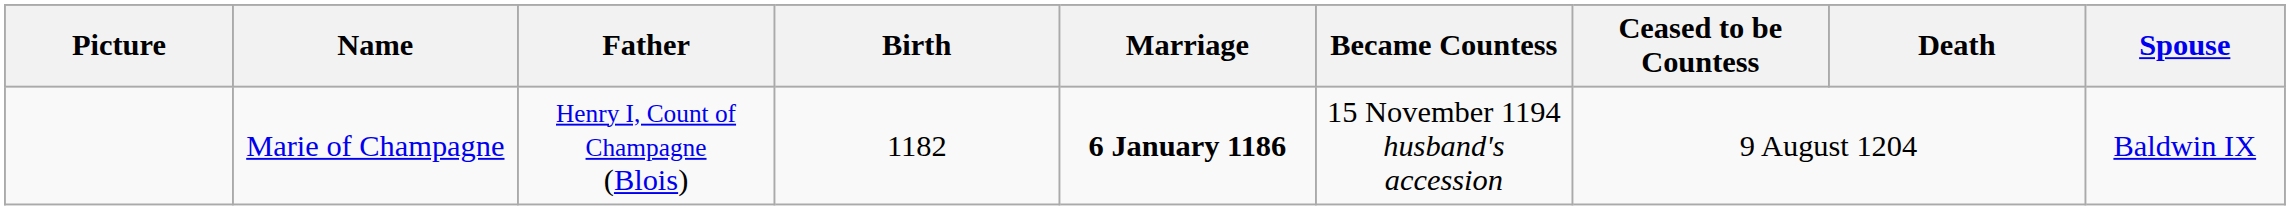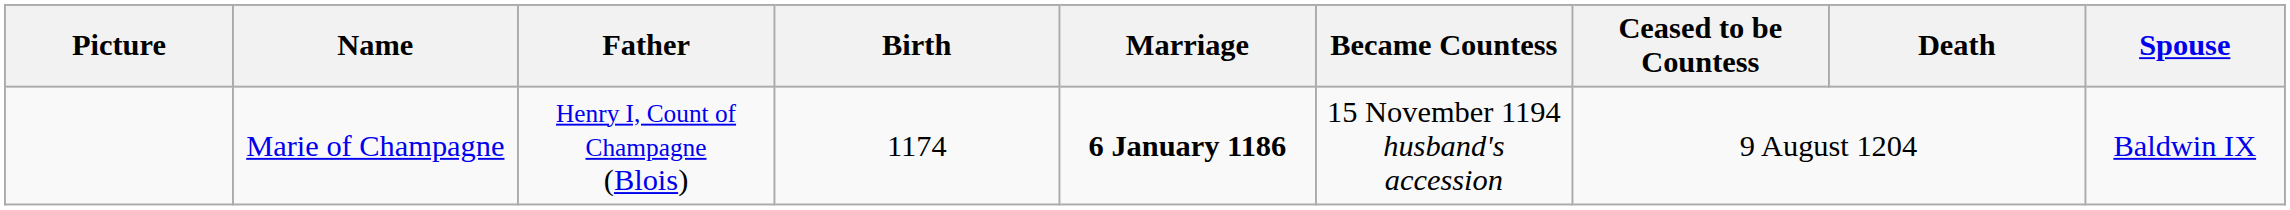 <table style="width:95%;" class="wikitable">
 <tr>
 <th style="width:8%;">Picture</th>
 <th style="width:10%;">Name</th>
 <th style="width:9%;">Father</th>
 <th style="width:10%;">Birth</th>
 <th style="width:9%;">Marriage</th>
 <th style="width:9%;">Became Countess</th>
 <th style="width:9%;">Ceased to be Countess</th>
 <th style="width:9%;">Death</th>
 <th style="width:7%;"><a href='#'>Spouse</a></th>
 </tr>
 <tr>
 <td style="text-align:center;"></td>
 <td style="text-align:center;"><a href='#'>Marie of Champagne</a></td>
 <td style="text-align:center;"><small><a href='#'>Henry I, Count of Champagne</a></small><br> (<a href='#'>Blois</a>)</td>
-<td style="text-align:center;">1182</td>
+<td style="text-align:center;">1174</td>
 <td style="text-align:center;"><strong>6 January 1186</strong></td>
 <td style="text-align:center;">15 November 1194<br><em>husband's accession</em></td>
 <td style="text-align:center;" colspan="2">9 August 1204</td>
 <td style="text-align:center;"><a href='#'>Baldwin IX</a></td>
 </tr>
 </table>
